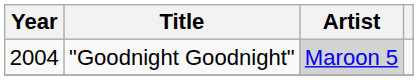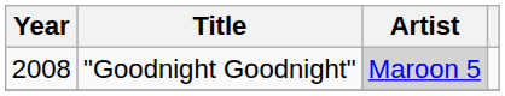 <table class="wikitable sortable">
 <tr>
 <th>Year</th>
 <th>Title</th>
 <th>Artist</th>
 <th scope="col"></th>
 </tr>
 <tr>
-<td>2004</td>
+<td>2008</td>
 <td>"Goodnight Goodnight"</td>
 <td style="background: lightgrey;"><a href='#'>Maroon 5</a></td>
 <td style="text-align:center;"></td>
 </tr>
 <tr>
 </tr>
 </table>
